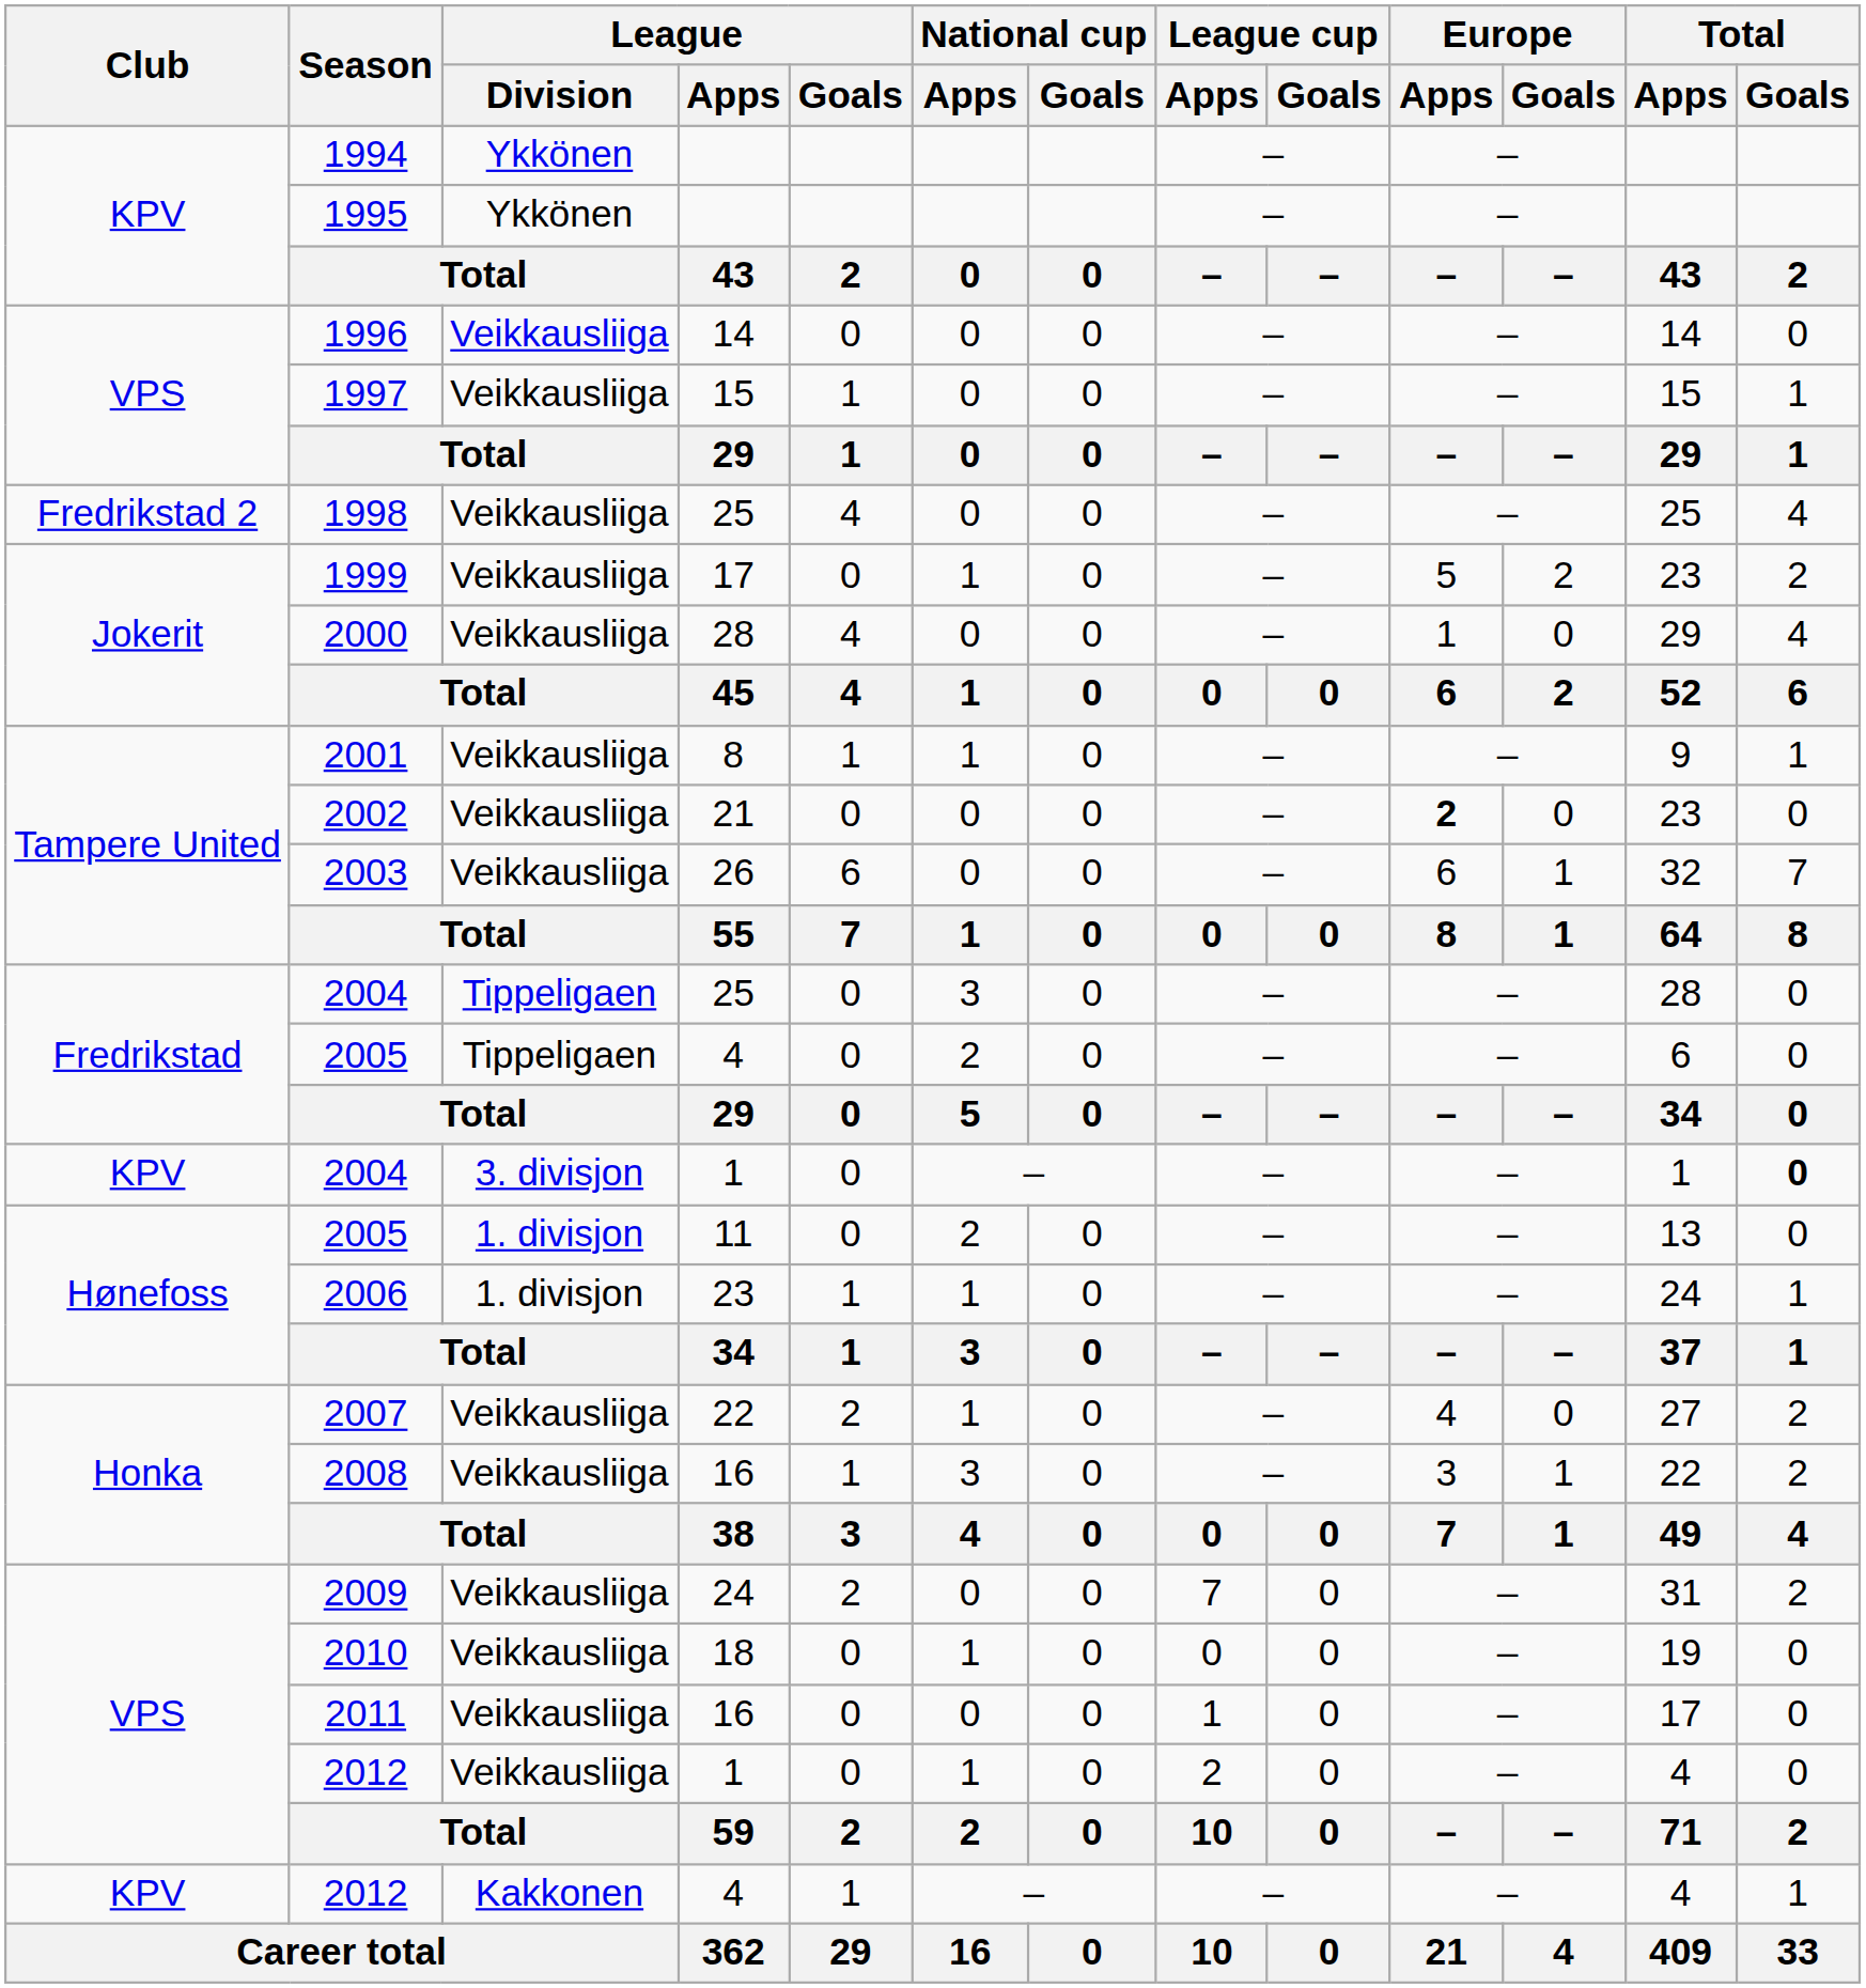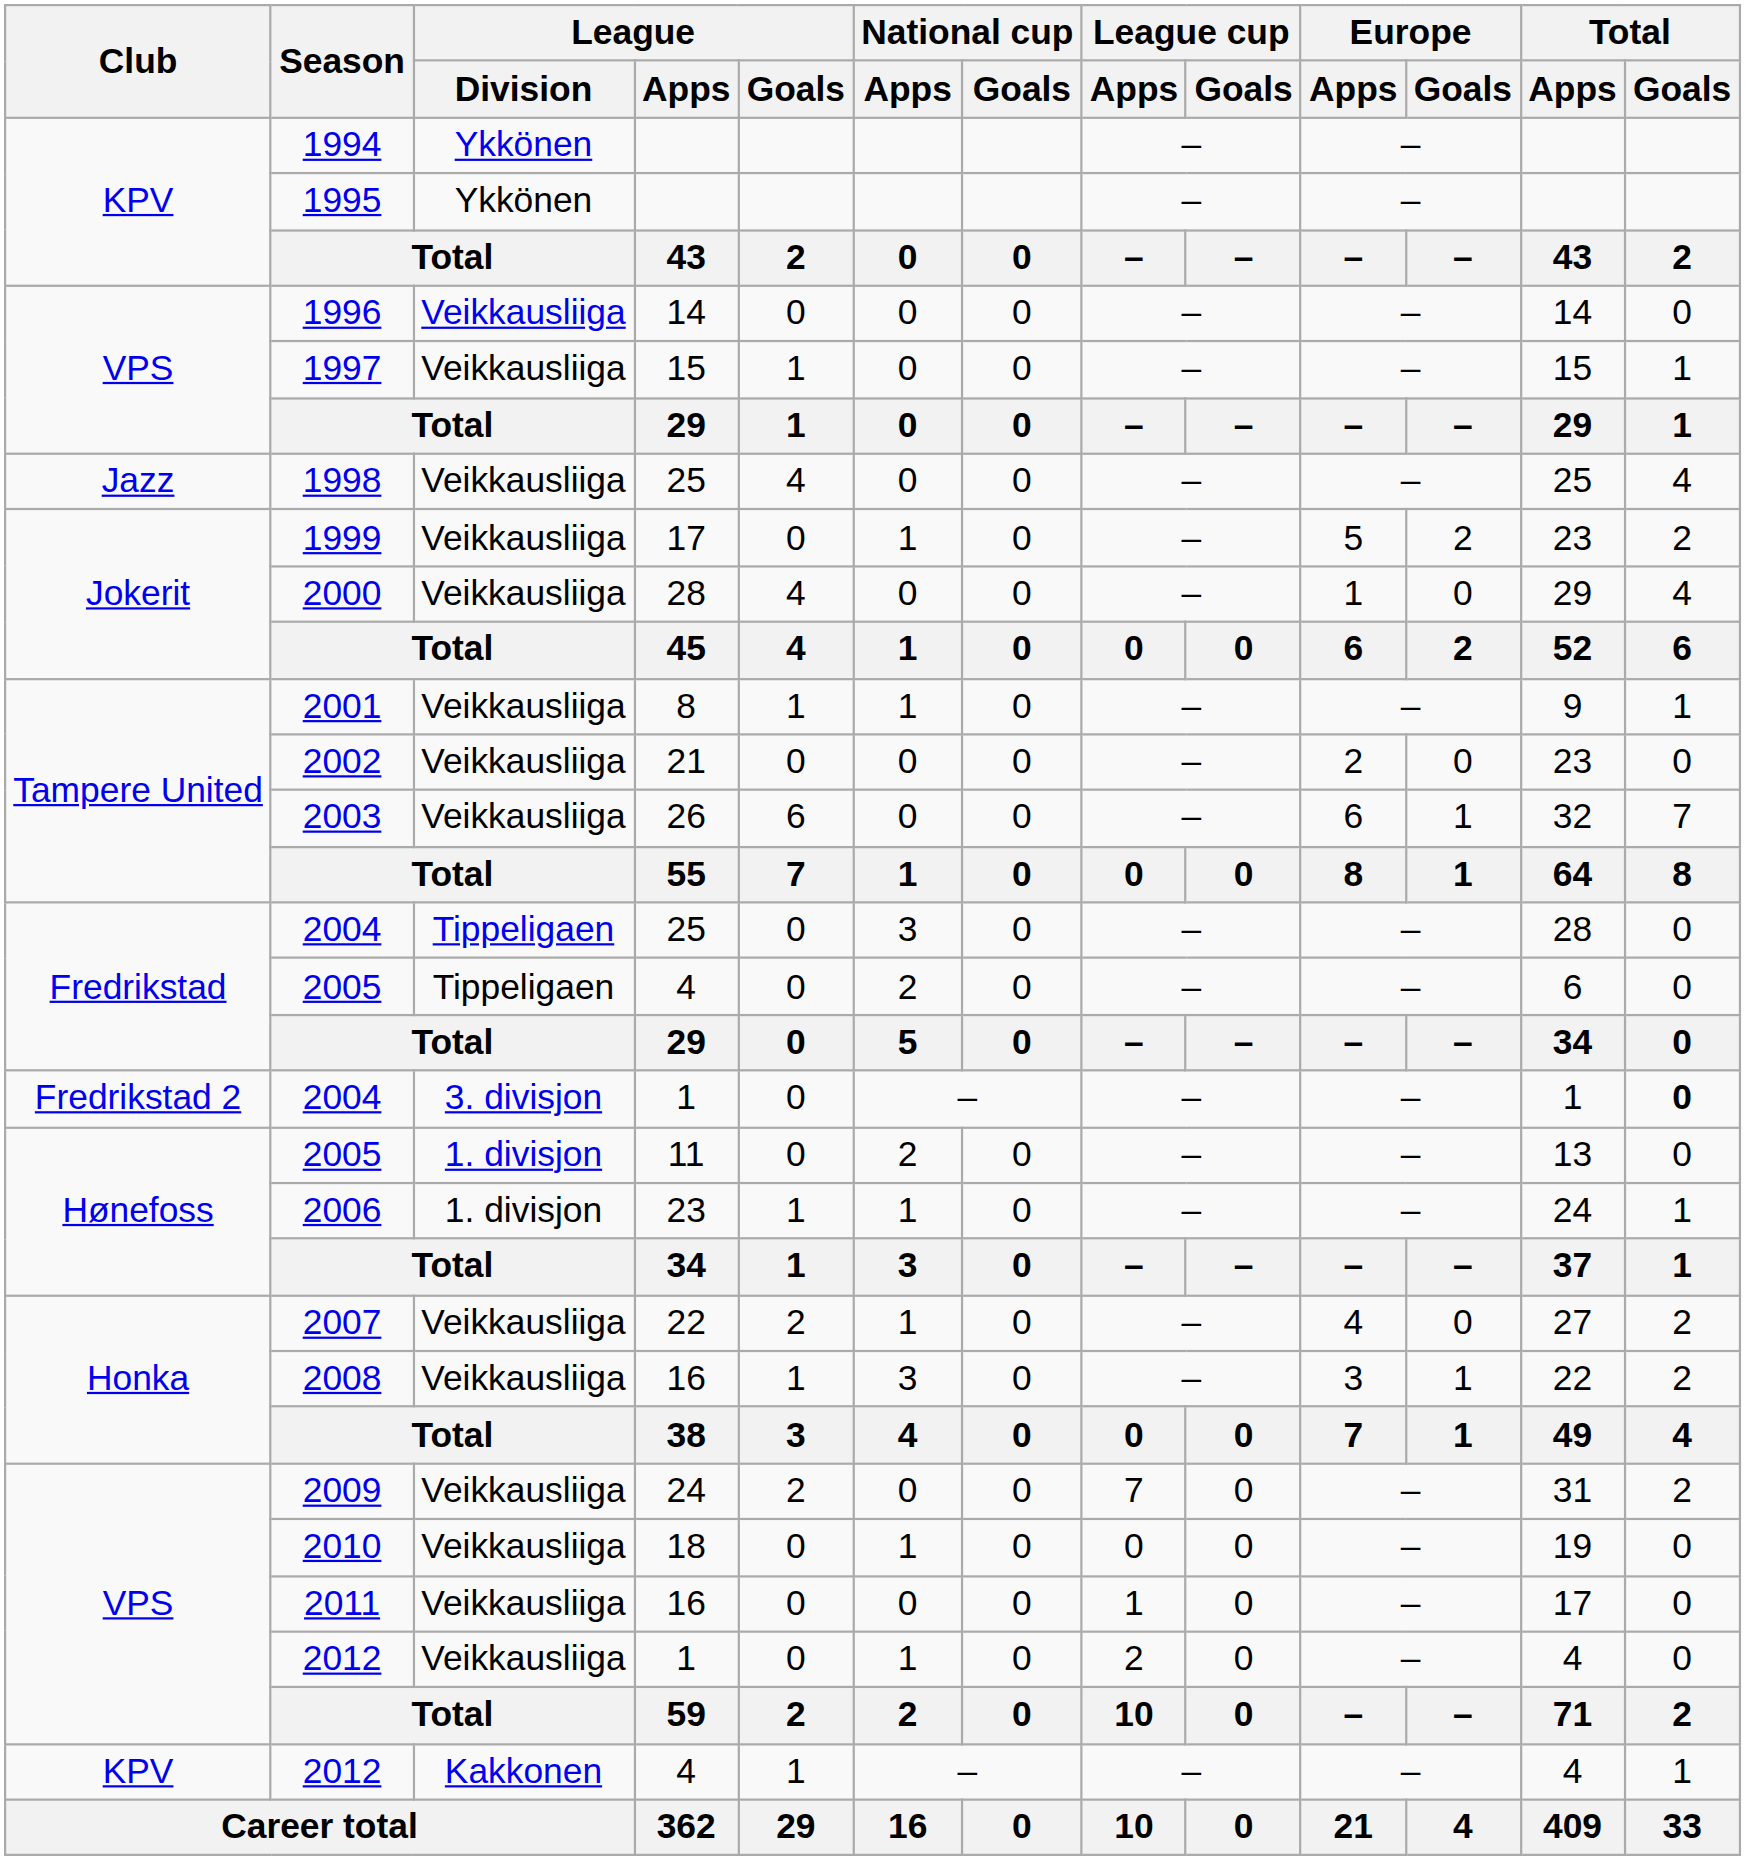 <table class="wikitable" style="text-align:center">
 <tr>
 <th rowspan="2">Club</th>
 <th rowspan="2">Season</th>
 <th colspan="3">League</th>
 <th colspan="2">National cup</th>
 <th colspan="2">League cup</th>
 <th colspan="2">Europe</th>
 <th colspan="2">Total</th>
 </tr>
 <tr>
 <th>Division</th>
 <th>Apps</th>
 <th>Goals</th>
 <th>Apps</th>
 <th>Goals</th>
 <th>Apps</th>
 <th>Goals</th>
 <th>Apps</th>
 <th>Goals</th>
 <th>Apps</th>
 <th>Goals</th>
 </tr>
 <tr>
 <td rowspan=3><a href='#'>KPV</a></td>
 <td><a href='#'>1994</a></td>
 <td><a href='#'>Ykkönen</a></td>
 <td></td>
 <td></td>
 <td></td>
 <td></td>
 <td colspan=2>–</td>
 <td colspan=2>–</td>
 <td></td>
 <td></td>
 </tr>
 <tr>
 <td><a href='#'>1995</a></td>
 <td>Ykkönen</td>
 <td></td>
 <td></td>
 <td></td>
 <td></td>
 <td colspan=2>–</td>
 <td colspan=2>–</td>
 <td></td>
 <td></td>
 </tr>
 <tr>
 <th colspan=2>Total</th>
 <th>43</th>
 <th>2</th>
 <th>0</th>
 <th>0</th>
 <th>–</th>
 <th>–</th>
 <th>–</th>
 <th>–</th>
 <th>43</th>
 <th>2</th>
 </tr>
 <tr>
 <td rowspan=3><a href='#'>VPS</a></td>
 <td><a href='#'>1996</a></td>
 <td><a href='#'>Veikkausliiga</a></td>
 <td>14</td>
 <td>0</td>
 <td>0</td>
 <td>0</td>
 <td colspan=2>–</td>
 <td colspan=2>–</td>
 <td>14</td>
 <td>0</td>
 </tr>
 <tr>
 <td><a href='#'>1997</a></td>
 <td>Veikkausliiga</td>
 <td>15</td>
 <td>1</td>
 <td>0</td>
 <td>0</td>
 <td colspan=2>–</td>
 <td colspan=2>–</td>
 <td>15</td>
 <td>1</td>
 </tr>
 <tr>
 <th colspan=2>Total</th>
 <th>29</th>
 <th>1</th>
 <th>0</th>
 <th>0</th>
 <th>–</th>
 <th>–</th>
 <th>–</th>
 <th>–</th>
 <th>29</th>
 <th>1</th>
 </tr>
 <tr>
-<td><a href='#'>Fredrikstad 2</a></td>
+<td><a href='#'>Jazz</a></td>
 <td><a href='#'>1998</a></td>
 <td>Veikkausliiga</td>
 <td>25</td>
 <td>4</td>
 <td>0</td>
 <td>0</td>
 <td colspan=2>–</td>
 <td colspan=2>–</td>
 <td>25</td>
 <td>4</td>
 </tr>
 <tr>
 <td rowspan=3><a href='#'>Jokerit</a></td>
 <td><a href='#'>1999</a></td>
 <td>Veikkausliiga</td>
 <td>17</td>
 <td>0</td>
 <td>1</td>
 <td>0</td>
 <td colspan=2>–</td>
 <td>5</td>
 <td>2</td>
 <td>23</td>
 <td>2</td>
 </tr>
 <tr>
 <td><a href='#'>2000</a></td>
 <td>Veikkausliiga</td>
 <td>28</td>
 <td>4</td>
 <td>0</td>
 <td>0</td>
 <td colspan=2>–</td>
 <td>1</td>
 <td>0</td>
 <td>29</td>
 <td>4</td>
 </tr>
 <tr>
 <th colspan=2>Total</th>
 <th>45</th>
 <th>4</th>
 <th>1</th>
 <th>0</th>
 <th>0</th>
 <th>0</th>
 <th>6</th>
 <th>2</th>
 <th>52</th>
 <th>6</th>
 </tr>
 <tr>
 <td rowspan=4><a href='#'>Tampere United</a></td>
 <td><a href='#'>2001</a></td>
 <td>Veikkausliiga</td>
 <td>8</td>
 <td>1</td>
 <td>1</td>
 <td>0</td>
 <td colspan=2>–</td>
 <td colspan=2>–</td>
 <td>9</td>
 <td>1</td>
 </tr>
 <tr>
 <td><a href='#'>2002</a></td>
 <td>Veikkausliiga</td>
 <td>21</td>
 <td>0</td>
 <td>0</td>
 <td>0</td>
 <td colspan=2>–</td>
-<td><strong>2</strong></td>
+<td>2</td>
 <td>0</td>
 <td>23</td>
 <td>0</td>
 </tr>
 <tr>
 <td><a href='#'>2003</a></td>
 <td>Veikkausliiga</td>
 <td>26</td>
 <td>6</td>
 <td>0</td>
 <td>0</td>
 <td colspan=2>–</td>
 <td>6</td>
 <td>1</td>
 <td>32</td>
 <td>7</td>
 </tr>
 <tr>
 <th colspan=2>Total</th>
 <th>55</th>
 <th>7</th>
 <th>1</th>
 <th>0</th>
 <th>0</th>
 <th>0</th>
 <th>8</th>
 <th>1</th>
 <th>64</th>
 <th>8</th>
 </tr>
 <tr>
 <td rowspan=3><a href='#'>Fredrikstad</a></td>
 <td><a href='#'>2004</a></td>
 <td><a href='#'>Tippeligaen</a></td>
 <td>25</td>
 <td>0</td>
 <td>3</td>
 <td>0</td>
 <td colspan=2>–</td>
 <td colspan=2>–</td>
 <td>28</td>
 <td>0</td>
 </tr>
 <tr>
 <td><a href='#'>2005</a></td>
 <td>Tippeligaen</td>
 <td>4</td>
 <td>0</td>
 <td>2</td>
 <td>0</td>
 <td colspan=2>–</td>
 <td colspan=2>–</td>
 <td>6</td>
 <td>0</td>
 </tr>
 <tr>
 <th colspan=2>Total</th>
 <th>29</th>
 <th>0</th>
 <th>5</th>
 <th>0</th>
 <th>–</th>
 <th>–</th>
 <th>–</th>
 <th>–</th>
 <th>34</th>
 <th>0</th>
 </tr>
 <tr>
-<td><a href='#'>KPV</a></td>
+<td><a href='#'>Fredrikstad 2</a></td>
 <td><a href='#'>2004</a></td>
 <td><a href='#'>3. divisjon</a></td>
 <td>1</td>
 <td>0</td>
 <td colspan=2>–</td>
 <td colspan=2>–</td>
 <td colspan=2>–</td>
 <td>1</td>
 <td><strong>0</strong></td>
 </tr>
 <tr>
 <td rowspan=3><a href='#'>Hønefoss</a></td>
 <td><a href='#'>2005</a></td>
 <td><a href='#'>1. divisjon</a></td>
 <td>11</td>
 <td>0</td>
 <td>2</td>
 <td>0</td>
 <td colspan=2>–</td>
 <td colspan=2>–</td>
 <td>13</td>
 <td>0</td>
 </tr>
 <tr>
 <td><a href='#'>2006</a></td>
 <td>1. divisjon</td>
 <td>23</td>
 <td>1</td>
 <td>1</td>
 <td>0</td>
 <td colspan=2>–</td>
 <td colspan=2>–</td>
 <td>24</td>
 <td>1</td>
 </tr>
 <tr>
 <th colspan=2>Total</th>
 <th>34</th>
 <th>1</th>
 <th>3</th>
 <th>0</th>
 <th>–</th>
 <th>–</th>
 <th>–</th>
 <th>–</th>
 <th>37</th>
 <th>1</th>
 </tr>
 <tr>
 <td rowspan=3><a href='#'>Honka</a></td>
 <td><a href='#'>2007</a></td>
 <td>Veikkausliiga</td>
 <td>22</td>
 <td>2</td>
 <td>1</td>
 <td>0</td>
 <td colspan=2>–</td>
 <td>4</td>
 <td>0</td>
 <td>27</td>
 <td>2</td>
 </tr>
 <tr>
 <td><a href='#'>2008</a></td>
 <td>Veikkausliiga</td>
 <td>16</td>
 <td>1</td>
 <td>3</td>
 <td>0</td>
 <td colspan=2>–</td>
 <td>3</td>
 <td>1</td>
 <td>22</td>
 <td>2</td>
 </tr>
 <tr>
 <th colspan=2>Total</th>
 <th>38</th>
 <th>3</th>
 <th>4</th>
 <th>0</th>
 <th>0</th>
 <th>0</th>
 <th>7</th>
 <th>1</th>
 <th>49</th>
 <th>4</th>
 </tr>
 <tr>
 <td rowspan=5><a href='#'>VPS</a></td>
 <td><a href='#'>2009</a></td>
 <td>Veikkausliiga</td>
 <td>24</td>
 <td>2</td>
 <td>0</td>
 <td>0</td>
 <td>7</td>
 <td>0</td>
 <td colspan=2>–</td>
 <td>31</td>
 <td>2</td>
 </tr>
 <tr>
 <td><a href='#'>2010</a></td>
 <td>Veikkausliiga</td>
 <td>18</td>
 <td>0</td>
 <td>1</td>
 <td>0</td>
 <td>0</td>
 <td>0</td>
 <td colspan=2>–</td>
 <td>19</td>
 <td>0</td>
 </tr>
 <tr>
 <td><a href='#'>2011</a></td>
 <td>Veikkausliiga</td>
 <td>16</td>
 <td>0</td>
 <td>0</td>
 <td>0</td>
 <td>1</td>
 <td>0</td>
 <td colspan=2>–</td>
 <td>17</td>
 <td>0</td>
 </tr>
 <tr>
 <td><a href='#'>2012</a></td>
 <td>Veikkausliiga</td>
 <td>1</td>
 <td>0</td>
 <td>1</td>
 <td>0</td>
 <td>2</td>
 <td>0</td>
 <td colspan=2>–</td>
 <td>4</td>
 <td>0</td>
 </tr>
 <tr>
 <th colspan=2>Total</th>
 <th>59</th>
 <th>2</th>
 <th>2</th>
 <th>0</th>
 <th>10</th>
 <th>0</th>
 <th>–</th>
 <th>–</th>
 <th>71</th>
 <th>2</th>
 </tr>
 <tr>
 <td><a href='#'>KPV</a></td>
 <td><a href='#'>2012</a></td>
 <td><a href='#'>Kakkonen</a></td>
 <td>4</td>
 <td>1</td>
 <td colspan=2>–</td>
 <td colspan=2>–</td>
 <td colspan=2>–</td>
 <td>4</td>
 <td>1</td>
 </tr>
 <tr>
 <th colspan="3">Career total</th>
 <th>362</th>
 <th>29</th>
 <th>16</th>
 <th>0</th>
 <th>10</th>
 <th>0</th>
 <th>21</th>
 <th>4</th>
 <th>409</th>
 <th>33</th>
 </tr>
 </table>
